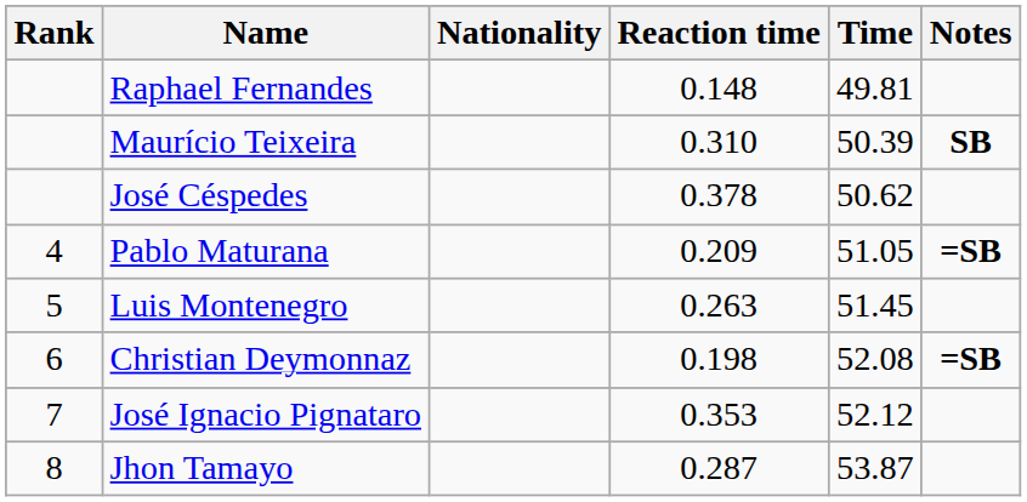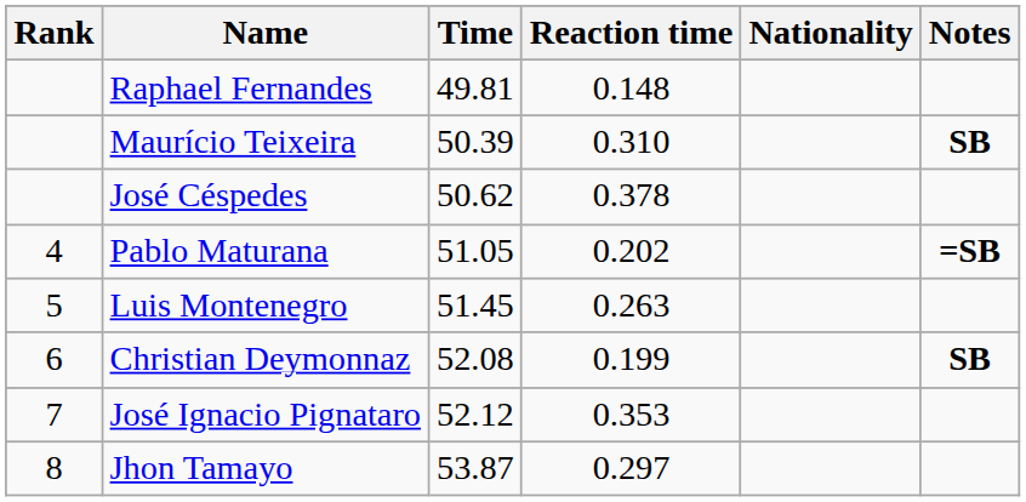 <table class="wikitable sortable" style="text-align:center">
 <tr>
 <th>Rank</th>
 <th>Name</th>
+<th>Time</th>
+<th>Reaction time</th>
 <th>Nationality</th>
-<th>Reaction time</th>
-<th>Time</th>
 <th>Notes</th>
 </tr>
 <tr>
 <td></td>
 <td align=left><a href='#'>Raphael Fernandes</a></td>
+<td>49.81</td>
+<td>0.148</td>
 <td align=left></td>
-<td>0.148</td>
-<td>49.81</td>
 <td></td>
 </tr>
 <tr>
 <td></td>
 <td align=left><a href='#'>Maurício Teixeira</a></td>
+<td>50.39</td>
+<td>0.310</td>
 <td align=left></td>
-<td>0.310</td>
-<td>50.39</td>
 <td><strong>SB</strong></td>
 </tr>
 <tr>
 <td></td>
 <td align=left><a href='#'>José Céspedes</a></td>
+<td>50.62</td>
+<td>0.378</td>
 <td align=left></td>
-<td>0.378</td>
-<td>50.62</td>
 <td></td>
 </tr>
 <tr>
 <td>4</td>
 <td align=left><a href='#'>Pablo Maturana</a></td>
+<td>51.05</td>
+<td>0.202</td>
 <td align=left></td>
-<td>0.209</td>
-<td>51.05</td>
 <td><strong>=SB</strong></td>
 </tr>
 <tr>
 <td>5</td>
 <td align=left><a href='#'>Luis Montenegro</a></td>
+<td>51.45</td>
+<td>0.263</td>
 <td align=left></td>
-<td>0.263</td>
-<td>51.45</td>
 <td></td>
 </tr>
 <tr>
 <td>6</td>
 <td align=left><a href='#'>Christian Deymonnaz</a></td>
+<td>52.08</td>
+<td>0.199</td>
 <td align=left></td>
-<td>0.198</td>
-<td>52.08</td>
-<td><strong>=SB</strong></td>
+<td><strong>SB</strong></td>
 </tr>
 <tr>
 <td>7</td>
 <td align=left><a href='#'>José Ignacio Pignataro</a></td>
+<td>52.12</td>
+<td>0.353</td>
 <td align=left></td>
-<td>0.353</td>
-<td>52.12</td>
 <td></td>
 </tr>
 <tr>
 <td>8</td>
 <td align=left><a href='#'>Jhon Tamayo</a></td>
+<td>53.87</td>
+<td>0.297</td>
 <td align=left></td>
-<td>0.287</td>
-<td>53.87</td>
 <td></td>
 </tr>
 </table>
